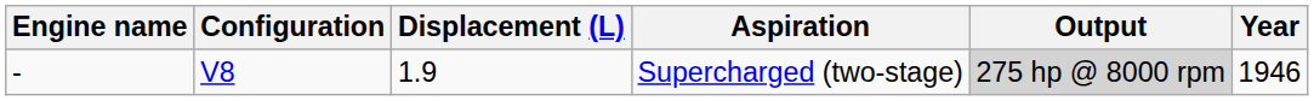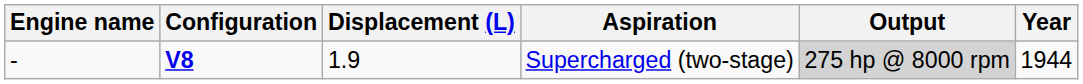 <table class="wikitable">
 <tr>
 <th>Engine name</th>
 <th>Configuration</th>
 <th>Displacement  <a href='#'>(L)</a></th>
 <th>Aspiration</th>
 <th>Output</th>
 <th>Year</th>
 </tr>
 <tr>
 <td>-</td>
-<td><a href='#'>V8</a></td>
+<td><strong><a href='#'>V8</a></strong></td>
 <td>1.9</td>
 <td><a href='#'>Supercharged</a> (two-stage)</td>
 <td style="background: lightgrey;">275 hp @ 8000 rpm</td>
-<td>1946</td>
+<td>1944</td>
 </tr>
 </table>
